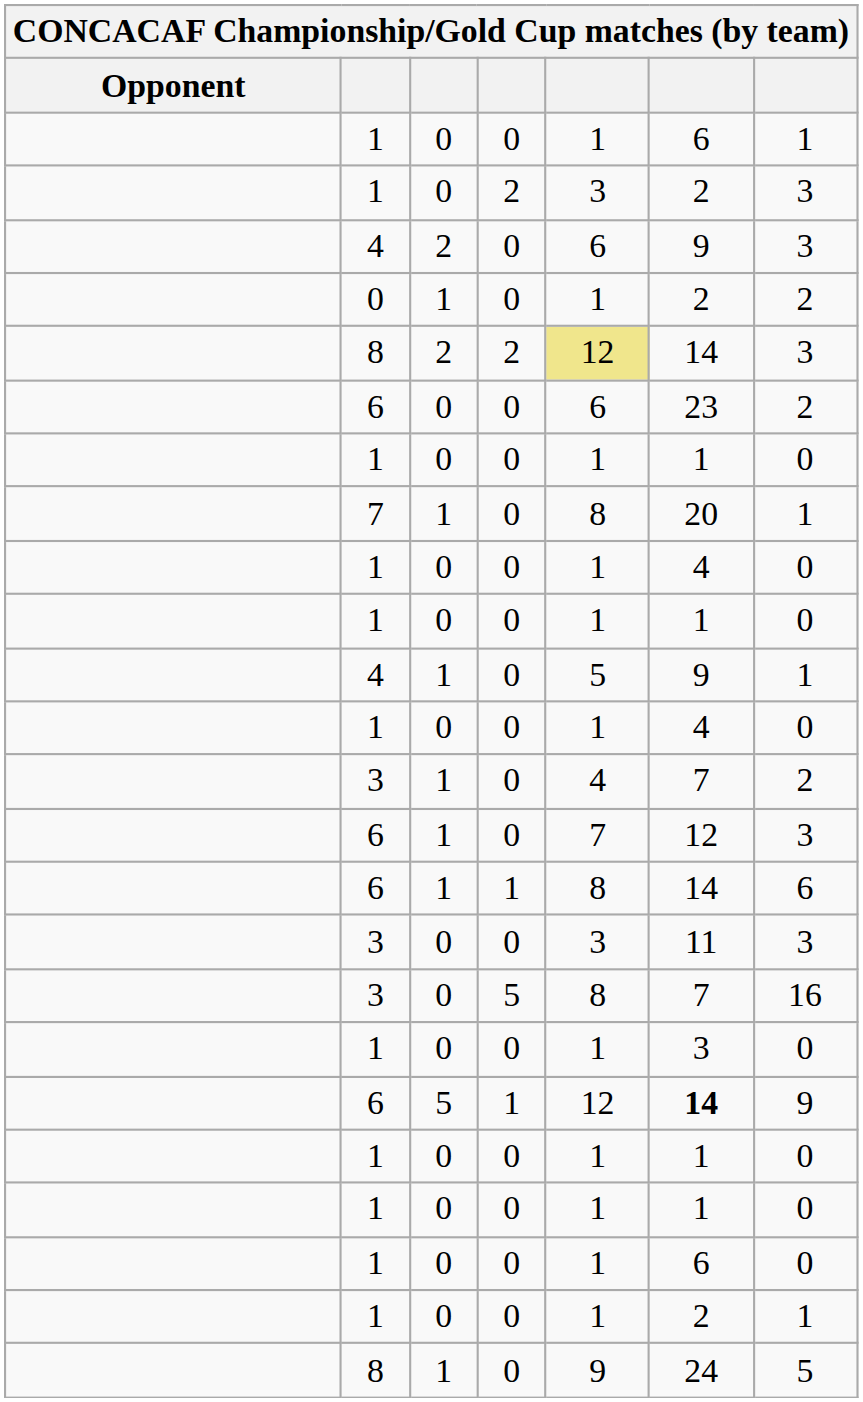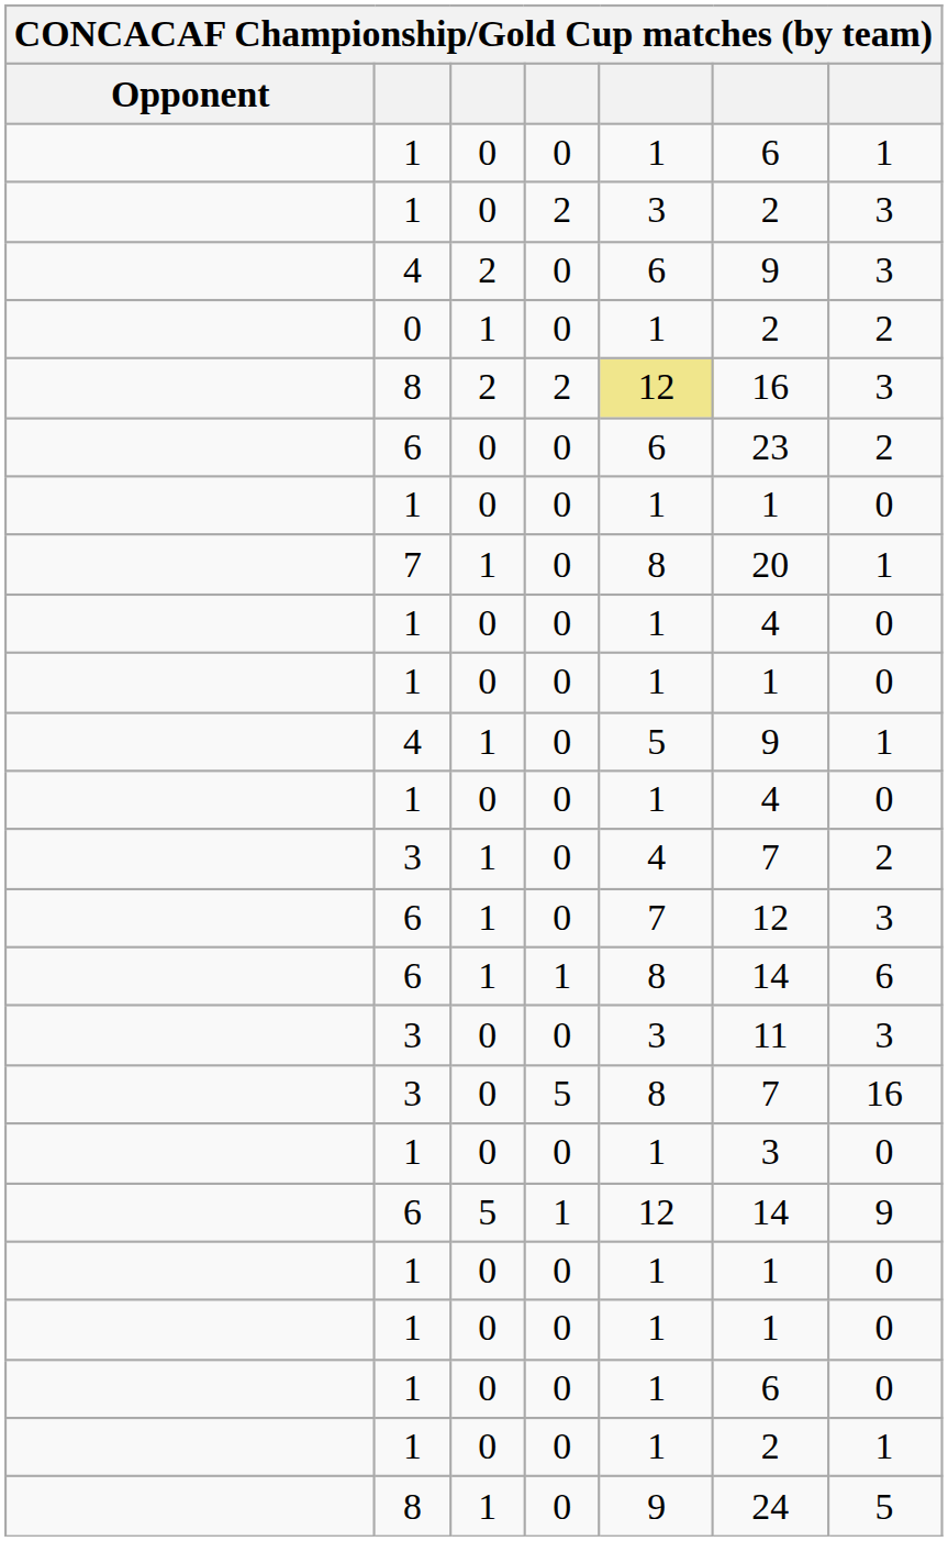 <table class="wikitable sortable" style="text-align: center;">
 <tr>
 <th colspan=7>CONCACAF Championship/Gold Cup matches (by team)</th>
 </tr>
 <tr>
 <th>Opponent</th>
 <th></th>
 <th></th>
 <th></th>
 <th></th>
 <th></th>
 <th></th>
 </tr>
 <tr>
 <td align="left"></td>
 <td>1</td>
 <td>0</td>
 <td>0</td>
 <td>1</td>
 <td>6</td>
 <td>1</td>
 </tr>
 <tr>
 <td align="left"></td>
 <td>1</td>
 <td>0</td>
 <td>2</td>
 <td>3</td>
 <td>2</td>
 <td>3</td>
 </tr>
 <tr>
 <td align="left"></td>
 <td>4</td>
 <td>2</td>
 <td>0</td>
 <td>6</td>
 <td>9</td>
 <td>3</td>
 </tr>
 <tr>
 <td align="left"></td>
 <td>0</td>
 <td>1</td>
 <td>0</td>
 <td>1</td>
 <td>2</td>
 <td>2</td>
 </tr>
 <tr>
 <td align="left"></td>
 <td>8</td>
 <td>2</td>
 <td>2</td>
 <td style="background: khaki;">12</td>
-<td>14</td>
+<td>16</td>
 <td>3</td>
 </tr>
 <tr>
 <td align="left"></td>
 <td>6</td>
 <td>0</td>
 <td>0</td>
 <td>6</td>
 <td>23</td>
 <td>2</td>
 </tr>
 <tr>
 <td align="left"></td>
 <td>1</td>
 <td>0</td>
 <td>0</td>
 <td>1</td>
 <td>1</td>
 <td>0</td>
 </tr>
 <tr>
 <td align="left"></td>
 <td>7</td>
 <td>1</td>
 <td>0</td>
 <td>8</td>
 <td>20</td>
 <td>1</td>
 </tr>
 <tr>
 <td align="left"></td>
 <td>1</td>
 <td>0</td>
 <td>0</td>
 <td>1</td>
 <td>4</td>
 <td>0</td>
 </tr>
 <tr>
 <td align="left"></td>
 <td>1</td>
 <td>0</td>
 <td>0</td>
 <td>1</td>
 <td>1</td>
 <td>0</td>
 </tr>
 <tr>
 <td align="left"></td>
 <td>4</td>
 <td>1</td>
 <td>0</td>
 <td>5</td>
 <td>9</td>
 <td>1</td>
 </tr>
 <tr>
 <td align="left"></td>
 <td>1</td>
 <td>0</td>
 <td>0</td>
 <td>1</td>
 <td>4</td>
 <td>0</td>
 </tr>
 <tr>
 <td align="left"></td>
 <td>3</td>
 <td>1</td>
 <td>0</td>
 <td>4</td>
 <td>7</td>
 <td>2</td>
 </tr>
 <tr>
 <td align="left"></td>
 <td>6</td>
 <td>1</td>
 <td>0</td>
 <td>7</td>
 <td>12</td>
 <td>3</td>
 </tr>
 <tr>
 <td align="left"></td>
 <td>6</td>
 <td>1</td>
 <td>1</td>
 <td>8</td>
 <td>14</td>
 <td>6</td>
 </tr>
 <tr>
 <td align="left"></td>
 <td>3</td>
 <td>0</td>
 <td>0</td>
 <td>3</td>
 <td>11</td>
 <td>3</td>
 </tr>
 <tr>
 <td align="left"></td>
 <td>3</td>
 <td>0</td>
 <td>5</td>
 <td>8</td>
 <td>7</td>
 <td>16</td>
 </tr>
 <tr>
 <td align="left"></td>
 <td>1</td>
 <td>0</td>
 <td>0</td>
 <td>1</td>
 <td>3</td>
 <td>0</td>
 </tr>
 <tr>
 <td align="left"></td>
 <td>6</td>
 <td>5</td>
 <td>1</td>
 <td>12</td>
-<td><strong>14</strong></td>
+<td>14</td>
 <td>9</td>
 </tr>
 <tr>
 <td align="left"></td>
 <td>1</td>
 <td>0</td>
 <td>0</td>
 <td>1</td>
 <td>1</td>
 <td>0</td>
 </tr>
 <tr>
 <td align="left"></td>
 <td>1</td>
 <td>0</td>
 <td>0</td>
 <td>1</td>
 <td>1</td>
 <td>0</td>
 </tr>
 <tr>
 <td align="left"></td>
 <td>1</td>
 <td>0</td>
 <td>0</td>
 <td>1</td>
 <td>6</td>
 <td>0</td>
 </tr>
 <tr>
 <td align="left"></td>
 <td>1</td>
 <td>0</td>
 <td>0</td>
 <td>1</td>
 <td>2</td>
 <td>1</td>
 </tr>
 <tr>
 <td align="left"></td>
 <td>8</td>
 <td>1</td>
 <td>0</td>
 <td>9</td>
 <td>24</td>
 <td>5</td>
 </tr>
 </table>
